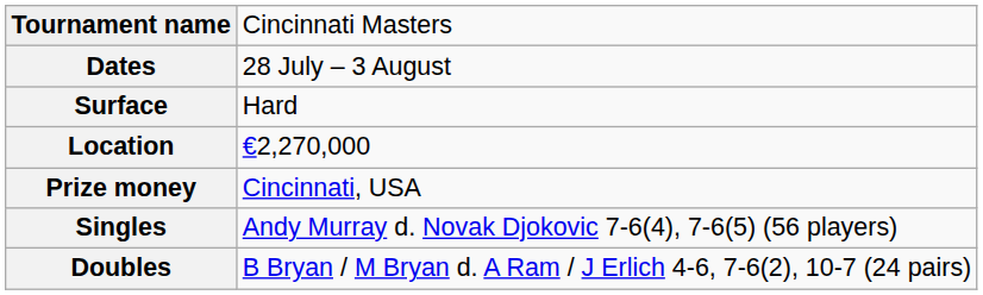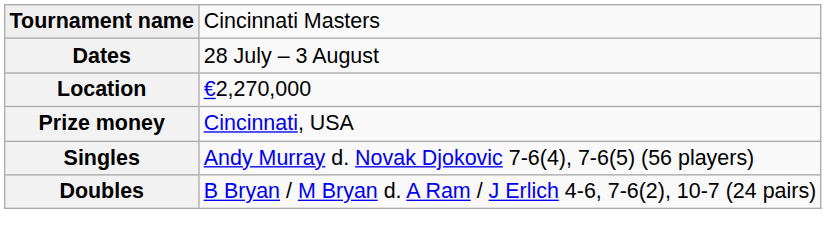 <table class="wikitable">
 <tr>
 <td bgcolor="#EFEFEF"><strong>Tournament name</strong></td>
 <td>Cincinnati Masters</td>
 </tr>
 <tr>
 <th>Dates</th>
 <td>28 July – 3 August</td>
-</tr>
-<tr>
-<th>Surface</th>
-<td>Hard</td>
 </tr>
 <tr>
 <th>Location</th>
 <td><a href='#'>€</a>2,270,000</td>
 </tr>
 <tr>
 <th>Prize money</th>
 <td><a href='#'>Cincinnati</a>, USA</td>
 </tr>
 <tr>
 <th>Singles</th>
 <td><a href='#'>Andy Murray</a> d. <a href='#'>Novak Djokovic</a> 7-6(4), 7-6(5) (56 players)</td>
 </tr>
 <tr>
 <th>Doubles</th>
 <td><a href='#'>B Bryan</a> / <a href='#'>M Bryan</a> d. <a href='#'>A Ram</a> / <a href='#'>J Erlich</a> 4-6, 7-6(2), 10-7  (24 pairs)</td>
 </tr>
 </table>
